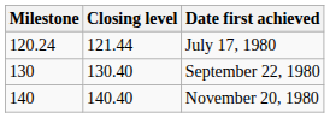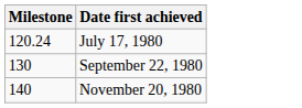 <table class="wikitable">
 <tr>
 <th>Milestone</th>
-<th>Closing level</th>
 <th>Date first achieved</th>
 </tr>
 <tr>
 <td>120.24</td>
-<td>121.44</td>
 <td>July 17, 1980</td>
 </tr>
 <tr>
 <td>130</td>
-<td>130.40</td>
 <td>September 22, 1980</td>
 </tr>
 <tr>
 <td>140</td>
-<td>140.40</td>
 <td>November 20, 1980</td>
 </tr>
 </table>
